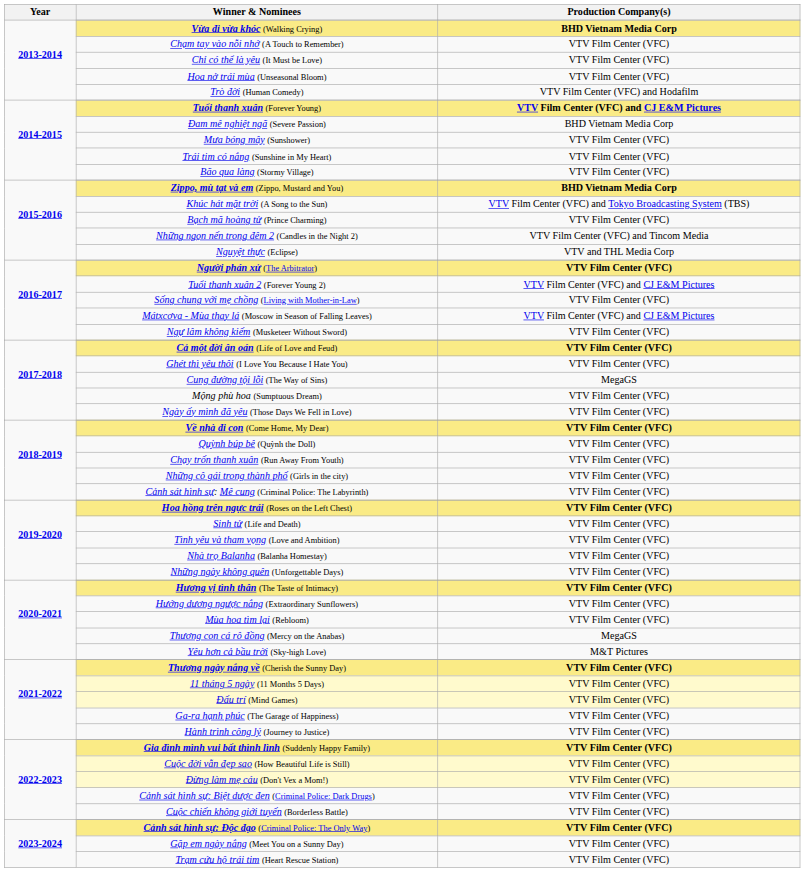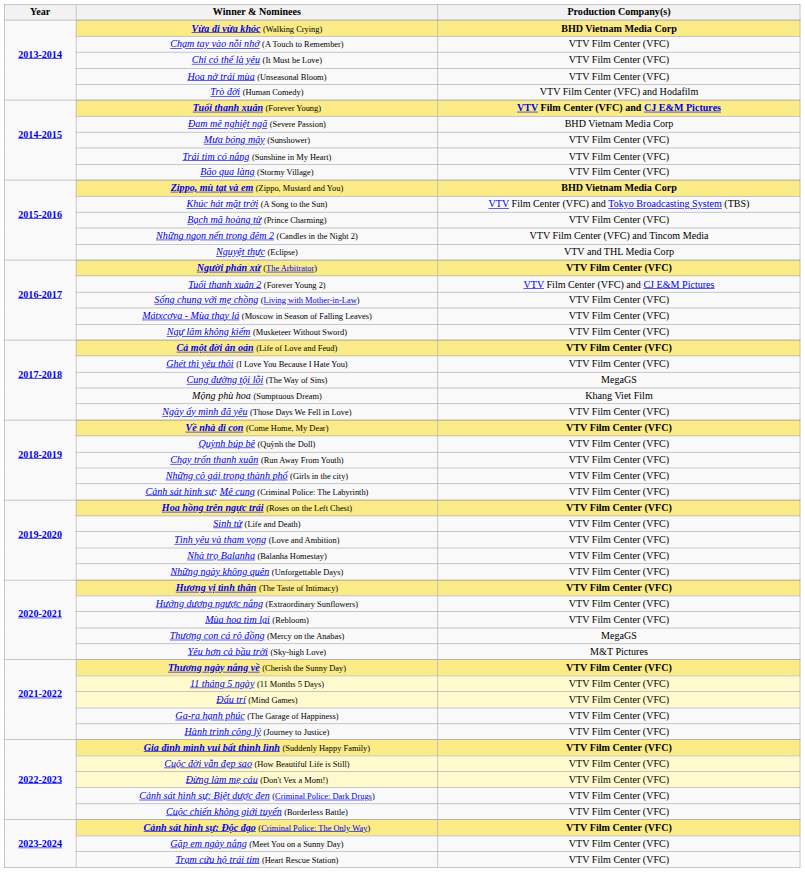 <table class="wikitable" style="text-align:center; width:100%;">
 <tr>
 <th scope="col" style="width:9%;">Year</th>
 <th scope="col" style="width:45.5%;">Winner & Nominees</th>
 <th scope="col" style="width:45.5%;">Production Company(s)</th>
 </tr>
 <tr>
 <td rowspan=6 style="text-align:center"><strong><a href='#'>2013-2014</a></strong><br><br></td>
 </tr>
 <tr style="background:#FAEB86">
 <td><strong><em><a href='#'>Vừa đi vừa khóc</a></em></strong> <small>(Walking Crying)</small></td>
 <td><strong>BHD Vietnam Media Corp</strong></td>
 </tr>
 <tr>
 <td><em><a href='#'>Chạm tay vào nỗi nhớ</a></em> <small>(A Touch to Remember)</small></td>
 <td>VTV Film Center (VFC)</td>
 </tr>
 <tr>
 <td><em><a href='#'>Chỉ có thể là yêu</a></em> <small>(It Must be Love)</small></td>
 <td>VTV Film Center (VFC)</td>
 </tr>
 <tr>
 <td><em><a href='#'>Hoa nở trái mùa</a></em> <small>(Unseasonal Bloom)</small></td>
 <td>VTV Film Center (VFC)</td>
 </tr>
 <tr>
 <td><em><a href='#'>Trò đời</a></em> <small>(Human Comedy)</small></td>
 <td>VTV Film Center (VFC) and Hodafilm</td>
 </tr>
 <tr>
 <td rowspan=6 style="text-align:center"><strong><a href='#'>2014-2015</a></strong><br><br></td>
 </tr>
 <tr style="background:#FAEB86">
 <td><strong><em><a href='#'>Tuổi thanh xuân</a></em></strong> <small>(Forever Young)</small></td>
 <td><strong><a href='#'>VTV</a> Film Center (VFC) and <a href='#'>CJ E&M Pictures</a></strong></td>
 </tr>
 <tr>
 <td><em><a href='#'>Đam mê nghiệt ngã</a></em> <small>(Severe Passion)</small></td>
 <td>BHD Vietnam Media Corp</td>
 </tr>
 <tr>
 <td><em><a href='#'>Mưa bóng mây</a></em> <small>(Sunshower)</small></td>
 <td>VTV Film Center (VFC)</td>
 </tr>
 <tr>
 <td><em><a href='#'>Trái tim có nắng</a></em> <small>(Sunshine in My Heart)</small></td>
 <td>VTV Film Center (VFC)</td>
 </tr>
 <tr>
 <td><em><a href='#'>Bão qua làng</a></em> <small>(Stormy Village)</small></td>
 <td>VTV Film Center (VFC)</td>
 </tr>
 <tr>
 <td rowspan=6 style="text-align:center"><strong><a href='#'>2015-2016</a></strong><br><br></td>
 </tr>
 <tr style="background:#FAEB86">
 <td><strong><em><a href='#'>Zippo, mù tạt và em</a></em></strong> <small>(Zippo, Mustard and You)</small></td>
 <td><strong>BHD Vietnam Media Corp</strong></td>
 </tr>
 <tr>
 <td><em><a href='#'>Khúc hát mặt trời</a></em> <small>(A Song to the Sun)</small></td>
 <td><a href='#'>VTV</a> Film Center (VFC) and <a href='#'>Tokyo Broadcasting System</a> (TBS)</td>
 </tr>
 <tr>
 <td><em><a href='#'>Bạch mã hoàng tử</a></em> <small>(Prince Charming)</small></td>
 <td>VTV Film Center (VFC)</td>
 </tr>
 <tr>
 <td><em><a href='#'>Những ngọn nến trong đêm 2</a></em> <small>(Candles in the Night 2)</small></td>
 <td>VTV Film Center (VFC) and Tincom Media</td>
 </tr>
 <tr>
 <td><em><a href='#'>Nguyệt thực</a></em> <small>(Eclipse)</small></td>
 <td>VTV and THL Media Corp</td>
 </tr>
 <tr>
 <td rowspan=6 style="text-align:center"><strong><a href='#'>2016-2017</a></strong><br><br></td>
 </tr>
 <tr style="background:#FAEB86">
 <td><strong><em><a href='#'>Người phán xử</a></em></strong> <small>(<a href='#'>The Arbitrator</a>)</small></td>
 <td><strong>VTV Film Center (VFC)</strong></td>
 </tr>
 <tr>
 <td><em><a href='#'>Tuổi thanh xuân 2</a></em> <small>(Forever Young 2)</small></td>
 <td><a href='#'>VTV</a> Film Center (VFC) and <a href='#'>CJ E&M Pictures</a></td>
 </tr>
 <tr>
 <td><em><a href='#'>Sống chung với mẹ chồng</a></em> <small>(<a href='#'>Living with Mother-in-Law</a>)</small></td>
 <td>VTV Film Center (VFC)</td>
 </tr>
 <tr>
 <td><em><a href='#'>Mátxcơva - Mùa thay lá</a></em> <small>(Moscow in Season of Falling Leaves)</small></td>
-<td><a href='#'>VTV</a> Film Center (VFC) and <a href='#'>CJ E&M Pictures</a></td>
+<td>VTV Film Center (VFC)</td>
 </tr>
 <tr>
 <td><em><a href='#'>Ngự lâm không kiếm</a></em> <small>(Musketeer Without Sword)</small></td>
 <td>VTV Film Center (VFC)</td>
 </tr>
 <tr>
 <td rowspan=6 style="text-align:center"><strong><a href='#'>2017-2018</a></strong><br><br></td>
 </tr>
 <tr style="background:#FAEB86">
 <td><strong><em><a href='#'>Cả một đời ân oán</a></em></strong> <small>(Life of Love and Feud)</small></td>
 <td><strong>VTV Film Center (VFC)</strong></td>
 </tr>
 <tr>
 <td><em><a href='#'>Ghét thì yêu thôi</a></em> <small>(I Love You Because I Hate You)</small></td>
 <td>VTV Film Center (VFC)</td>
 </tr>
 <tr>
 <td><em><a href='#'>Cung đường tội lỗi</a></em> <small>(The Way of Sins)</small></td>
 <td>MegaGS</td>
 </tr>
 <tr>
 <td><em>Mộng phù hoa</em> <small>(Sumptuous Dream)</small></td>
-<td>VTV Film Center (VFC)</td>
+<td>Khang Viet Film</td>
 </tr>
 <tr>
 <td><em><a href='#'>Ngày ấy mình đã yêu</a></em> <small>(Those Days We Fell in Love)</small></td>
 <td>VTV Film Center (VFC)</td>
 </tr>
 <tr>
 <td rowspan=6 style="text-align:center"><strong><a href='#'>2018-2019</a></strong><br><br></td>
 </tr>
 <tr style="background:#FAEB86">
 <td><strong><em><a href='#'>Về nhà đi con</a></em></strong> <small>(Come Home, My Dear)</small></td>
 <td><strong>VTV Film Center (VFC)</strong></td>
 </tr>
 <tr>
 <td><em><a href='#'>Quỳnh búp bê</a></em> <small>(Quỳnh the Doll)</small></td>
 <td>VTV Film Center (VFC)</td>
 </tr>
 <tr>
 <td><em><a href='#'>Chạy trốn thanh xuân</a></em> <small>(Run Away From Youth)</small></td>
 <td>VTV Film Center (VFC)</td>
 </tr>
 <tr>
 <td><em><a href='#'>Những cô gái trong thành phố</a></em> <small>(Girls in the city)</small></td>
 <td>VTV Film Center (VFC)</td>
 </tr>
 <tr>
 <td><em><a href='#'>Cảnh sát hình sự</a>: <a href='#'>Mê cung</a></em> <small>(Criminal Police: The Labyrinth)</small></td>
 <td>VTV Film Center (VFC)</td>
 </tr>
 <tr>
 <td rowspan=6 style="text-align:center"><strong><a href='#'>2019-2020</a></strong><br><br></td>
 </tr>
 <tr style="background:#FAEB86">
 <td><strong><em><a href='#'>Hoa hồng trên ngực trái</a></em></strong> <small>(Roses on the Left Chest)</small></td>
 <td><strong>VTV Film Center (VFC)</strong></td>
 </tr>
 <tr>
 <td><em><a href='#'>Sinh tử</a></em> <small>(Life and Death)</small></td>
 <td>VTV Film Center (VFC)</td>
 </tr>
 <tr>
 <td><em><a href='#'>Tình yêu và tham vọng</a></em> <small>(Love and Ambition)</small></td>
 <td>VTV Film Center (VFC)</td>
 </tr>
 <tr>
 <td><em><a href='#'>Nhà trọ Balanha</a></em> <small>(Balanha Homestay)</small></td>
 <td>VTV Film Center (VFC)</td>
 </tr>
 <tr>
 <td><em><a href='#'>Những ngày không quên</a></em> <small>(Unforgettable Days)</small></td>
 <td>VTV Film Center (VFC)</td>
 </tr>
 <tr>
 <td rowspan=6 style="text-align:center"><strong><a href='#'>2020-2021</a></strong><br><br></td>
 </tr>
 <tr style="background:#FAEB86">
 <td><strong><em><a href='#'>Hương vị tình thân</a></em></strong> <small>(The Taste of Intimacy)</small></td>
 <td><strong>VTV Film Center (VFC)</strong></td>
 </tr>
 <tr>
 <td><em><a href='#'>Hướng dương ngược nắng</a></em> <small>(Extraordinary Sunflowers)</small></td>
 <td>VTV Film Center (VFC)</td>
 </tr>
 <tr>
 <td><em><a href='#'>Mùa hoa tìm lại</a></em> <small>(Rebloom)</small></td>
 <td>VTV Film Center (VFC)</td>
 </tr>
 <tr>
 <td><em><a href='#'>Thương con cá rô đồng</a></em> <small>(Mercy on the Anabas)</small></td>
 <td>MegaGS</td>
 </tr>
 <tr>
 <td><em><a href='#'>Yêu hơn cả bầu trời</a></em> <small>(Sky-high Love)</small></td>
 <td>M&T Pictures</td>
 </tr>
 <tr>
 <td rowspan=6 style="text-align:center"><strong><a href='#'>2021-2022</a></strong><br><br></td>
 </tr>
 <tr style="background:#FAEB86">
 <td><strong><em><a href='#'>Thương ngày nắng về</a></em></strong> <small>(Cherish the Sunny Day)</small></td>
 <td><strong>VTV Film Center (VFC)</strong></td>
 </tr>
 <tr style="background:#FFFACD">
 <td><em><a href='#'>11 tháng 5 ngày</a></em> <small>(11 Months 5 Days)</small></td>
 <td>VTV Film Center (VFC)</td>
 </tr>
 <tr style="background:#FFFACD">
 <td><em><a href='#'>Đấu trí</a></em> <small>(Mind Games)</small></td>
 <td>VTV Film Center (VFC)</td>
 </tr>
 <tr>
 <td><em><a href='#'>Ga-ra hạnh phúc</a></em> <small>(The Garage of Happiness)</small></td>
 <td>VTV Film Center (VFC)</td>
 </tr>
 <tr>
 <td><em><a href='#'>Hành trình công lý</a></em> <small>(Journey to Justice)</small></td>
 <td>VTV Film Center (VFC)</td>
 </tr>
 <tr>
 <td rowspan=6 style="text-align:center"><strong><a href='#'>2022-2023</a></strong><br></td>
 </tr>
 <tr style="background:#FAEB86">
 <td><strong><em><a href='#'>Gia đình mình vui bất thình lình</a></em></strong> <small>(Suddenly Happy Family)</small></td>
 <td><strong>VTV Film Center (VFC)</strong></td>
 </tr>
 <tr style="background:#FFFACD">
 <td><em><a href='#'>Cuộc đời vẫn đẹp sao</a></em> <small>(How Beautiful Life is Still)</small></td>
 <td>VTV Film Center (VFC)</td>
 </tr>
 <tr style="background:#FFFACD">
 <td><em><a href='#'>Đừng làm mẹ cáu</a></em> <small>(Don't Vex a Mom!)</small></td>
 <td>VTV Film Center (VFC)</td>
 </tr>
 <tr>
 <td><em><a href='#'>Cảnh sát hình sự: Biệt dược đen</a></em> <small>(<a href='#'>Criminal Police: Dark Drugs</a>)</small></td>
 <td>VTV Film Center (VFC)</td>
 </tr>
 <tr>
 <td><em><a href='#'>Cuộc chiến không giới tuyến</a></em> <small>(Borderless Battle)</small></td>
 <td>VTV Film Center (VFC)</td>
 </tr>
 <tr>
 <td rowspan=4 style="text-align:center"><strong><a href='#'>2023-2024</a></strong><br></td>
 </tr>
 <tr style="background:#FAEB86">
 <td><strong><em><a href='#'>Cảnh sát hình sự: Độc đạo</a></em></strong> <small>(<a href='#'>Criminal Police: The Only Way</a>)</small></td>
 <td><strong>VTV Film Center (VFC)</strong></td>
 </tr>
 <tr>
 <td><em><a href='#'>Gặp em ngày nắng</a></em> <small>(Meet You on a Sunny Day)</small></td>
 <td>VTV Film Center (VFC)</td>
 </tr>
 <tr>
 <td><em><a href='#'>Trạm cứu hộ trái tim</a></em> <small>(Heart Rescue Station)</small></td>
 <td>VTV Film Center (VFC)</td>
 </tr>
 </table>
